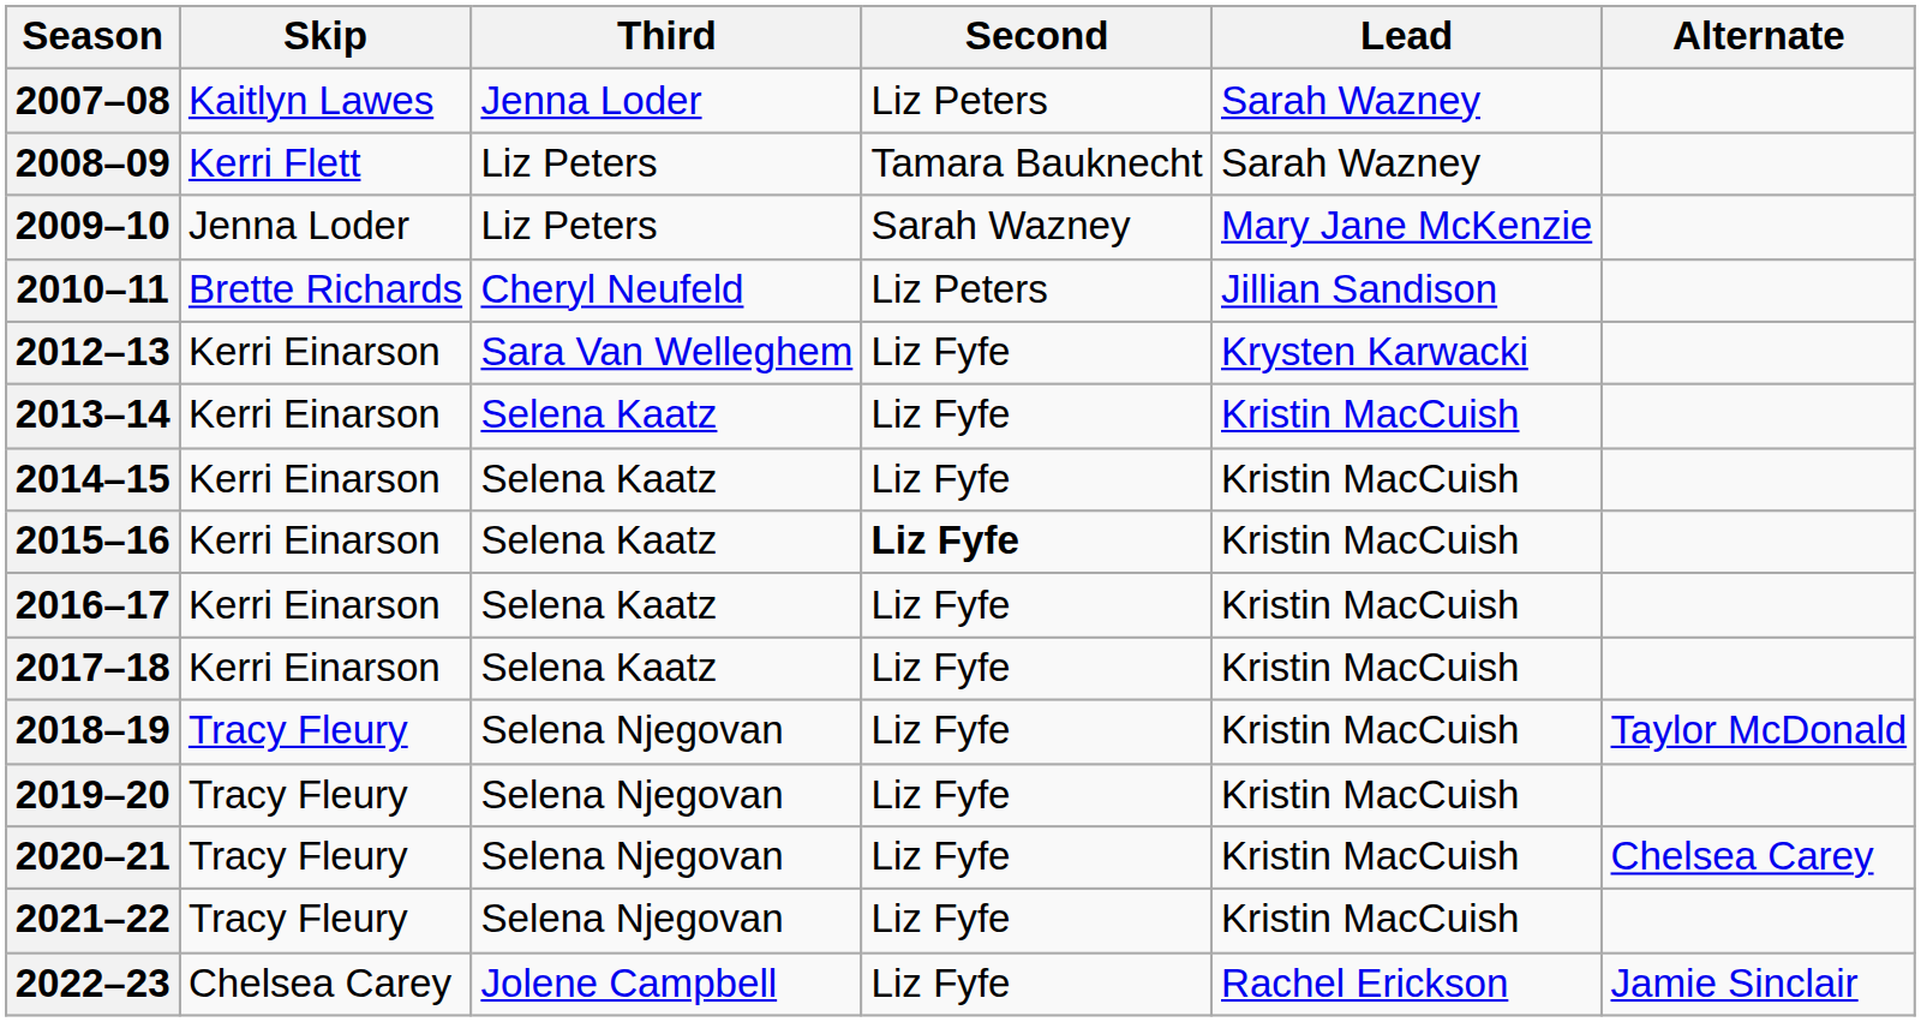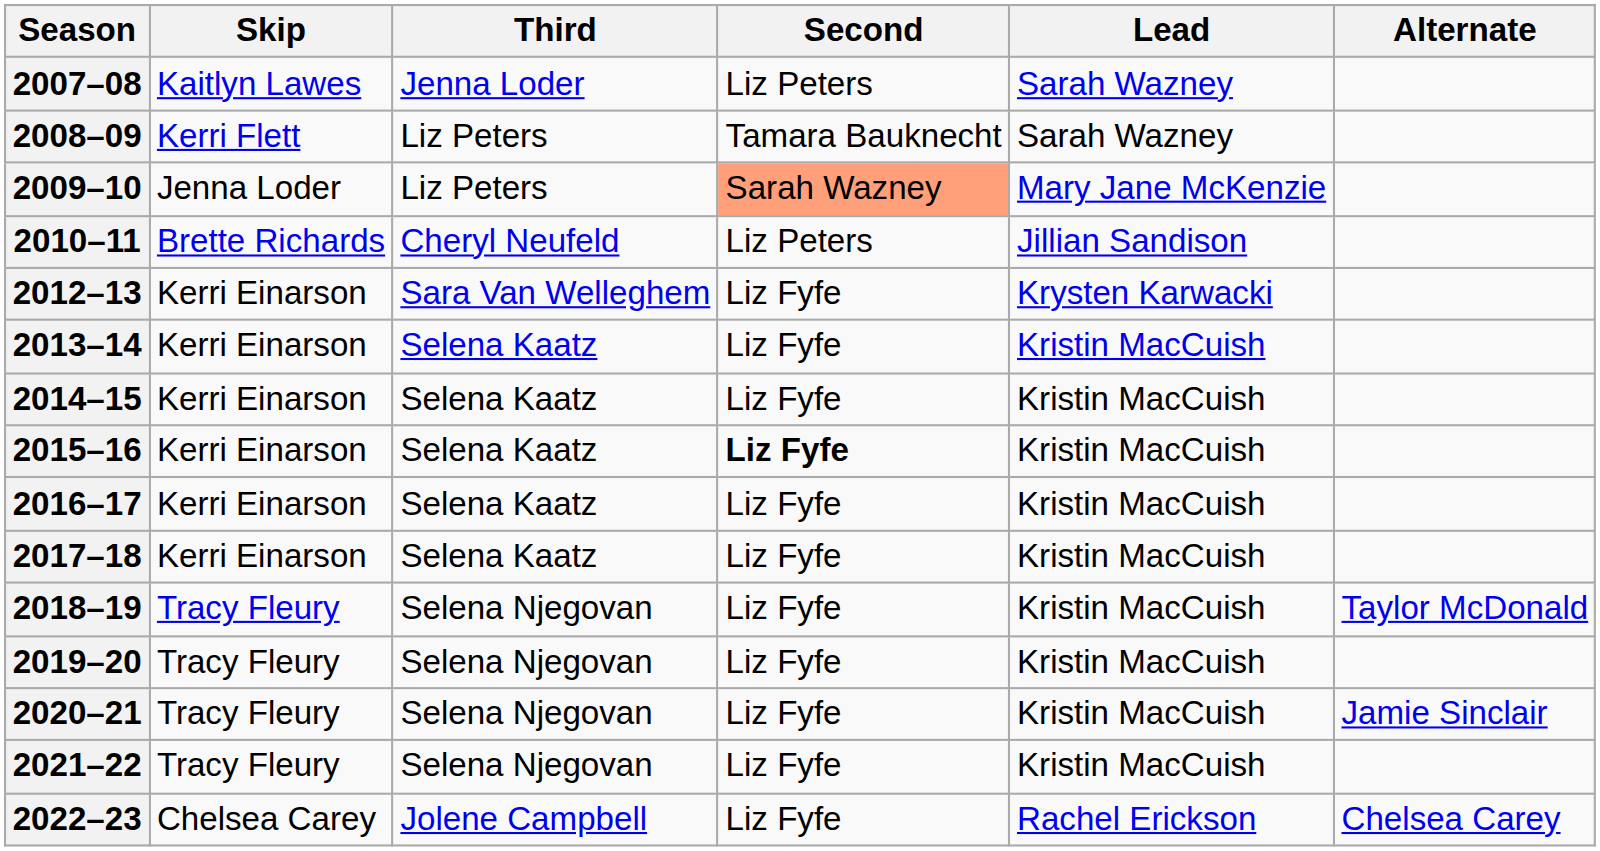 <table class="wikitable">
 <tr>
 <th scope="col">Season</th>
 <th scope="col">Skip</th>
 <th scope="col">Third</th>
 <th scope="col">Second</th>
 <th scope="col">Lead</th>
 <th scope="col">Alternate</th>
 </tr>
 <tr>
 <th scope="row">2007–08</th>
 <td><a href='#'>Kaitlyn Lawes</a></td>
 <td><a href='#'>Jenna Loder</a></td>
 <td>Liz Peters</td>
 <td><a href='#'>Sarah Wazney</a></td>
 <td></td>
 </tr>
 <tr>
 <th scope="row">2008–09</th>
 <td><a href='#'>Kerri Flett</a></td>
 <td>Liz Peters</td>
 <td>Tamara Bauknecht</td>
 <td>Sarah Wazney</td>
 <td></td>
 </tr>
 <tr>
 <th scope="row">2009–10</th>
 <td>Jenna Loder</td>
 <td>Liz Peters</td>
-<td>Sarah Wazney</td>
+<td style="background: lightsalmon;">Sarah Wazney</td>
 <td><a href='#'>Mary Jane McKenzie</a></td>
 <td></td>
 </tr>
 <tr>
 <th scope="row">2010–11</th>
 <td><a href='#'>Brette Richards</a></td>
 <td><a href='#'>Cheryl Neufeld</a></td>
 <td>Liz Peters</td>
 <td><a href='#'>Jillian Sandison</a></td>
 <td></td>
 </tr>
 <tr>
 <th scope="row">2012–13</th>
 <td>Kerri Einarson</td>
 <td><a href='#'>Sara Van Welleghem</a></td>
 <td>Liz Fyfe</td>
 <td><a href='#'>Krysten Karwacki</a></td>
 <td></td>
 </tr>
 <tr>
 <th scope="row">2013–14</th>
 <td>Kerri Einarson</td>
 <td><a href='#'>Selena Kaatz</a></td>
 <td>Liz Fyfe</td>
 <td><a href='#'>Kristin MacCuish</a></td>
 <td></td>
 </tr>
 <tr>
 <th scope="row">2014–15</th>
 <td>Kerri Einarson</td>
 <td>Selena Kaatz</td>
 <td>Liz Fyfe</td>
 <td>Kristin MacCuish</td>
 <td></td>
 </tr>
 <tr>
 <th scope="row">2015–16</th>
 <td>Kerri Einarson</td>
 <td>Selena Kaatz</td>
 <td><strong>Liz Fyfe</strong></td>
 <td>Kristin MacCuish</td>
 <td></td>
 </tr>
 <tr>
 <th scope="row">2016–17</th>
 <td>Kerri Einarson</td>
 <td>Selena Kaatz</td>
 <td>Liz Fyfe</td>
 <td>Kristin MacCuish</td>
 <td></td>
 </tr>
 <tr>
 <th scope="row">2017–18</th>
 <td>Kerri Einarson</td>
 <td>Selena Kaatz</td>
 <td>Liz Fyfe</td>
 <td>Kristin MacCuish</td>
 <td></td>
 </tr>
 <tr>
 <th scope="row">2018–19</th>
 <td><a href='#'>Tracy Fleury</a></td>
 <td>Selena Njegovan</td>
 <td>Liz Fyfe</td>
 <td>Kristin MacCuish</td>
 <td><a href='#'>Taylor McDonald</a></td>
 </tr>
 <tr>
 <th scope="row">2019–20</th>
 <td>Tracy Fleury</td>
 <td>Selena Njegovan</td>
 <td>Liz Fyfe</td>
 <td>Kristin MacCuish</td>
 <td></td>
 </tr>
 <tr>
 <th scope="row">2020–21</th>
 <td>Tracy Fleury</td>
 <td>Selena Njegovan</td>
 <td>Liz Fyfe</td>
 <td>Kristin MacCuish</td>
-<td><a href='#'>Chelsea Carey</a></td>
+<td><a href='#'>Jamie Sinclair</a></td>
 </tr>
 <tr>
 <th scope="row">2021–22</th>
 <td>Tracy Fleury</td>
 <td>Selena Njegovan</td>
 <td>Liz Fyfe</td>
 <td>Kristin MacCuish</td>
 <td></td>
 </tr>
 <tr>
 <th scope="row">2022–23</th>
 <td>Chelsea Carey</td>
 <td><a href='#'>Jolene Campbell</a></td>
 <td>Liz Fyfe</td>
 <td><a href='#'>Rachel Erickson</a></td>
-<td><a href='#'>Jamie Sinclair</a></td>
+<td><a href='#'>Chelsea Carey</a></td>
 </tr>
 </table>
